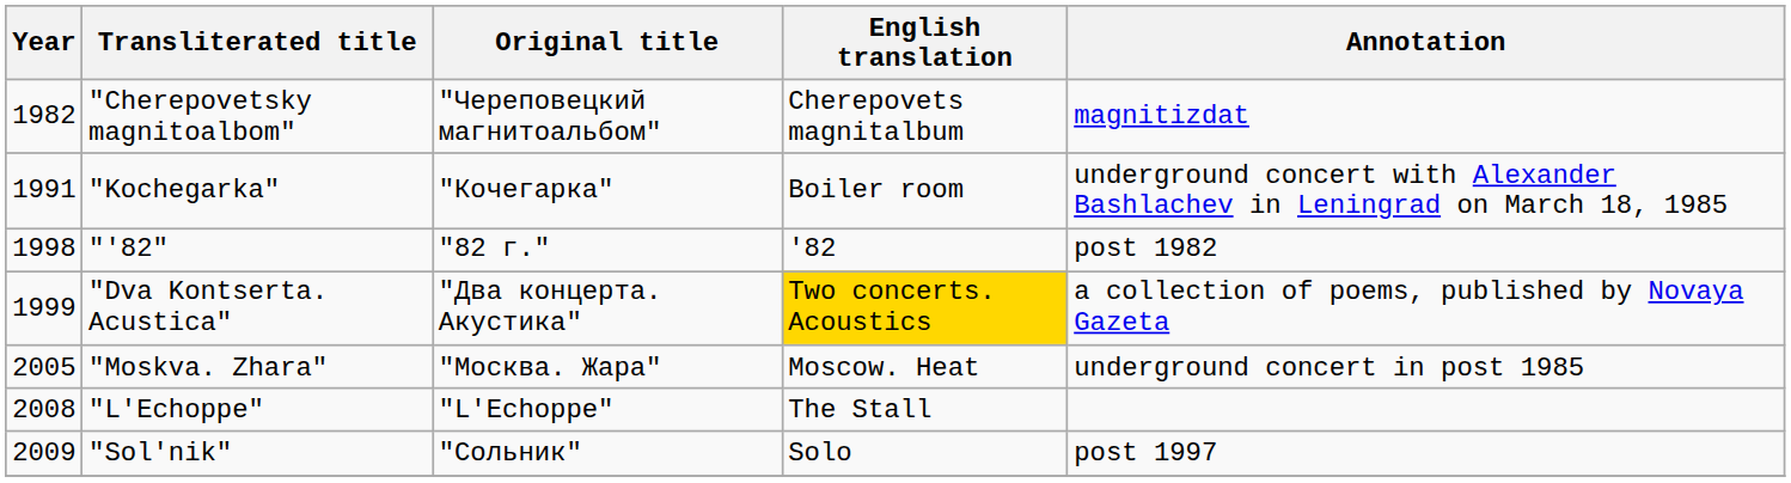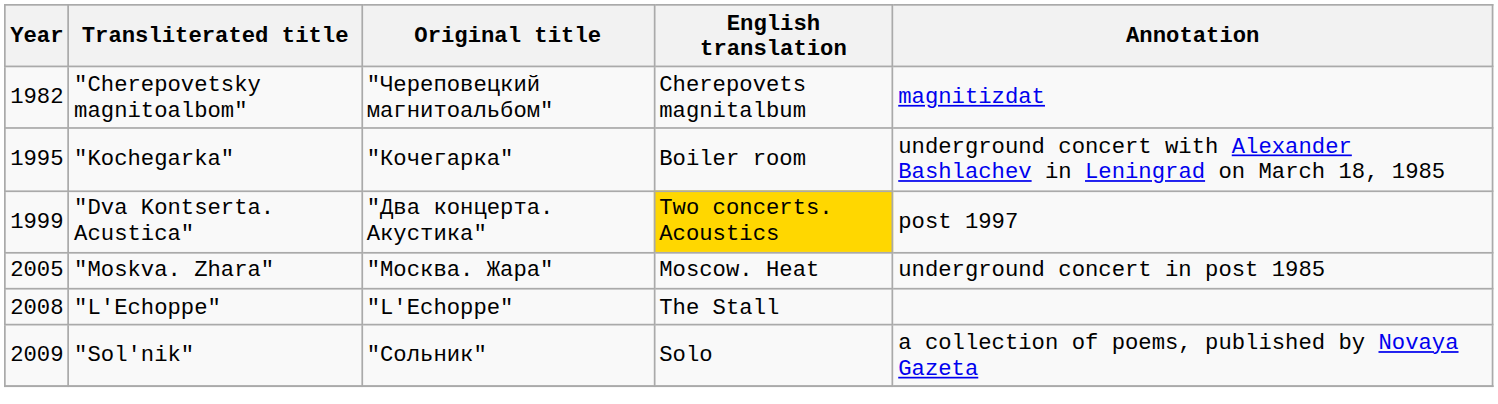 <table class="wikitable">
 <tr>
 <th>Year</th>
 <th>Transliterated title</th>
 <th>Original title</th>
 <th>English translation</th>
 <th>Annotation</th>
 </tr>
 <tr>
 <td>1982</td>
 <td>"Cherepovetsky magnitoalbom"</td>
 <td>"Череповецкий магнитоальбом"</td>
 <td>Cherepovets magnitalbum</td>
 <td><a href='#'>magnitizdat</a></td>
 </tr>
 <tr>
-<td>1991</td>
+<td>1995</td>
 <td>"Kochegarka"</td>
 <td>"Кочегарка"</td>
 <td>Boiler room</td>
 <td>underground concert with <a href='#'>Alexander Bashlachev</a> in <a href='#'>Leningrad</a> on March 18, 1985</td>
 </tr>
 <tr>
-<td>1998</td>
-<td>"'82"</td>
-<td>"82 г."</td>
-<td>'82</td>
-<td>post 1982</td>
-</tr>
-<tr>
 <td>1999</td>
 <td>"Dva Kontserta. Acustica"</td>
 <td>"Два концерта. Акустика"</td>
 <td style="background: gold;">Two concerts. Acoustics</td>
-<td>a collection of poems, published by <a href='#'>Novaya Gazeta</a></td>
+<td>post 1997</td>
 </tr>
 <tr>
 <td>2005</td>
 <td>"Moskva. Zhara"</td>
 <td>"Москва. Жара"</td>
 <td>Moscow. Heat</td>
 <td>underground concert in post 1985</td>
 </tr>
 <tr>
 <td>2008</td>
 <td>"L'Echoppe"</td>
 <td>"L'Echoppe"</td>
 <td>The Stall</td>
 <td></td>
 </tr>
 <tr>
 <td>2009</td>
 <td>"Sol'nik"</td>
 <td>"Сольник"</td>
 <td>Solo</td>
-<td>post 1997</td>
+<td>a collection of poems, published by <a href='#'>Novaya Gazeta</a></td>
 </tr>
 <tr>
 </tr>
 </table>
